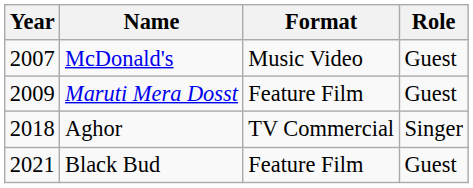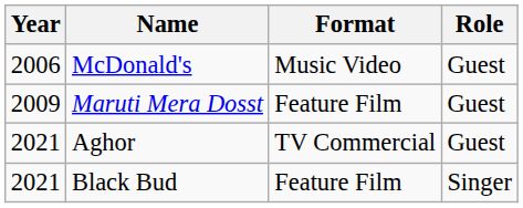 <table class="wikitable">
 <tr>
 <th>Year</th>
 <th>Name</th>
 <th>Format</th>
 <th>Role</th>
 </tr>
 <tr>
-<td>2007</td>
+<td>2006</td>
 <td><a href='#'>McDonald's</a></td>
 <td>Music Video</td>
 <td>Guest</td>
 </tr>
 <tr>
 <td>2009</td>
 <td><em><a href='#'>Maruti Mera Dosst</a></em></td>
 <td>Feature Film</td>
 <td>Guest</td>
 </tr>
 <tr>
-<td>2018</td>
+<td>2021</td>
 <td>Aghor</td>
 <td>TV Commercial</td>
-<td>Singer</td>
+<td>Guest</td>
 </tr>
 <tr>
 <td>2021</td>
 <td>Black Bud</td>
 <td>Feature Film</td>
-<td>Guest</td>
+<td>Singer</td>
 </tr>
 </table>
